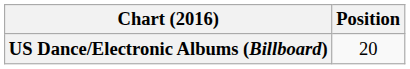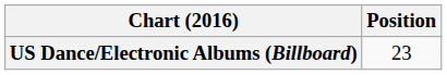 <table class="wikitable plainrowheaders" style="text-align:center">
 <tr>
 <th scope="col">Chart (2016)</th>
 <th scope="col">Position</th>
 </tr>
 <tr>
 <th scope="row">US Dance/Electronic Albums (<em>Billboard</em>)</th>
-<td>20</td>
+<td>23</td>
 </tr>
 </table>
